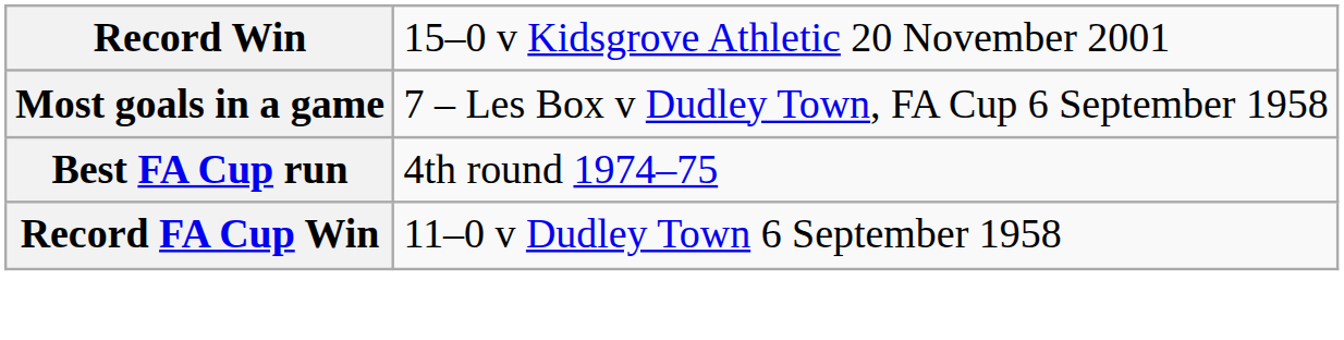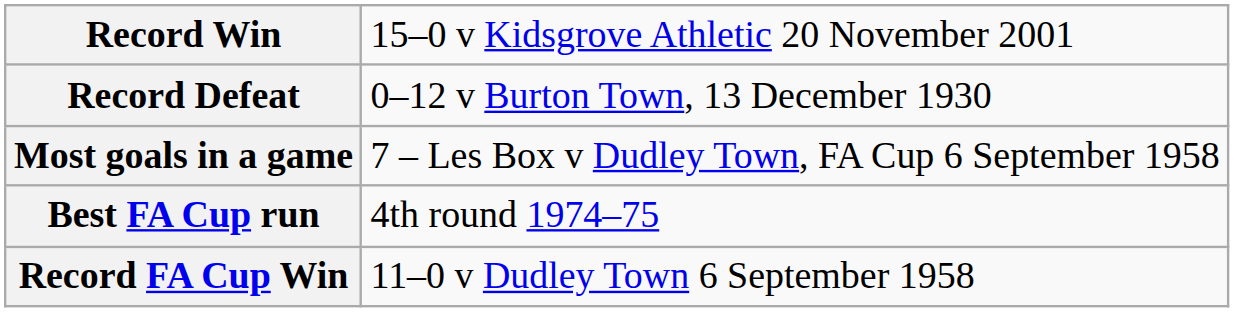 <table class="wikitable">
 <tr>
 <th>Record Win</th>
 <td>15–0 v <a href='#'>Kidsgrove Athletic</a> 20 November 2001</td>
+</tr>
+<tr>
+<th>Record Defeat</th>
+<td>0–12 v <a href='#'>Burton Town</a>, 13 December 1930</td>
 </tr>
 <tr>
 <th>Most goals in a game</th>
 <td>7 – Les Box v <a href='#'>Dudley Town</a>, FA Cup 6 September 1958</td>
 </tr>
 <tr>
 <th>Best <a href='#'>FA Cup</a> run</th>
 <td>4th round <a href='#'>1974–75</a></td>
 </tr>
 <tr>
 <th>Record <a href='#'>FA Cup</a> Win</th>
 <td>11–0 v <a href='#'>Dudley Town</a> 6 September 1958</td>
 </tr>
 </table>
